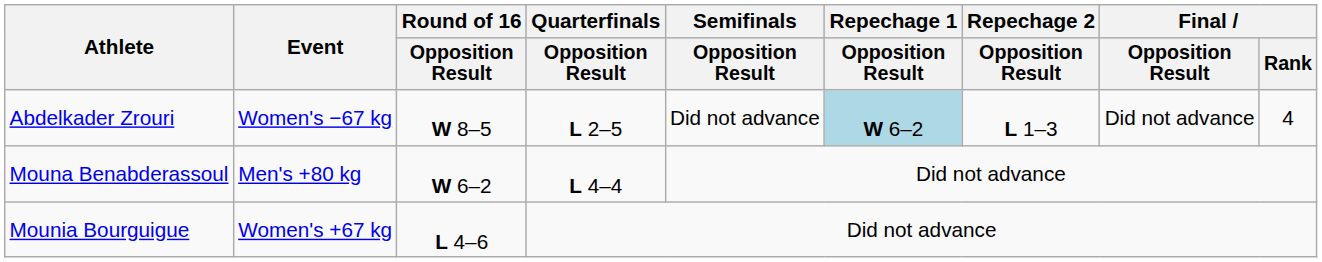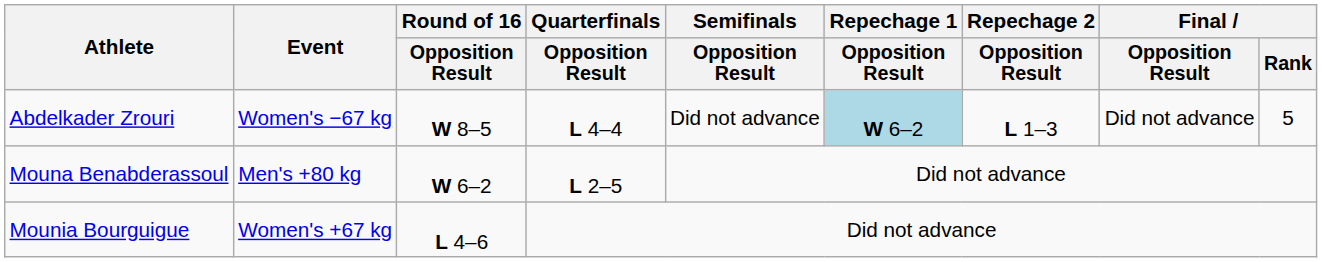 <table class="wikitable" style="font-size:90%;">
 <tr>
 <th rowspan=2>Athlete</th>
 <th rowspan=2>Event</th>
 <th>Round of 16</th>
 <th>Quarterfinals</th>
 <th>Semifinals</th>
 <th>Repechage 1</th>
 <th>Repechage 2</th>
 <th colspan=2>Final / </th>
 </tr>
 <tr style="font-size:95%">
 <th>Opposition<br>Result</th>
 <th>Opposition<br>Result</th>
 <th>Opposition<br>Result</th>
 <th>Opposition<br>Result</th>
 <th>Opposition<br>Result</th>
 <th>Opposition<br>Result</th>
 <th>Rank</th>
 </tr>
 <tr align=center>
 <td align=left><a href='#'>Abdelkader Zrouri</a></td>
 <td align=left><a href='#'>Women's −67 kg</a></td>
 <td><br><strong>W</strong> 8–5</td>
-<td><br><strong>L</strong> 2–5</td>
+<td><br><strong>L</strong> 4–4 </td>
 <td>Did not advance</td>
 <td style="background: lightblue;"><br><strong>W</strong> 6–2</td>
 <td><br><strong>L</strong> 1–3</td>
 <td>Did not advance</td>
-<td>4</td>
+<td>5</td>
 </tr>
 <tr align=center>
 <td align=left><a href='#'>Mouna Benabderassoul</a></td>
 <td align=left><a href='#'>Men's +80 kg</a></td>
 <td><br><strong>W</strong> 6–2</td>
-<td><br><strong>L</strong> 4–4 </td>
+<td><br><strong>L</strong> 2–5</td>
 <td colspan=5>Did not advance</td>
 </tr>
 <tr align=center>
 <td align=left><a href='#'>Mounia Bourguigue</a></td>
 <td align=left><a href='#'>Women's +67 kg</a></td>
 <td><br><strong>L</strong> 4–6</td>
 <td colspan=6>Did not advance</td>
 </tr>
 </table>
